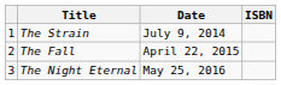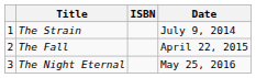 <table class="wikitable">
 <tr>
 <th></th>
 <th>Title</th>
+<th>ISBN</th>
 <th>Date</th>
-<th>ISBN</th>
 </tr>
 <tr>
 <td>1</td>
 <td><em>The Strain</em></td>
+<td></td>
 <td>July 9, 2014</td>
-<td></td>
 </tr>
 <tr>
 <td>2</td>
 <td><em>The Fall</em></td>
+<td></td>
 <td>April 22, 2015</td>
-<td></td>
 </tr>
 <tr>
 <td>3</td>
 <td><em>The Night Eternal</em></td>
+<td></td>
 <td>May 25, 2016</td>
-<td></td>
 </tr>
 </table>
